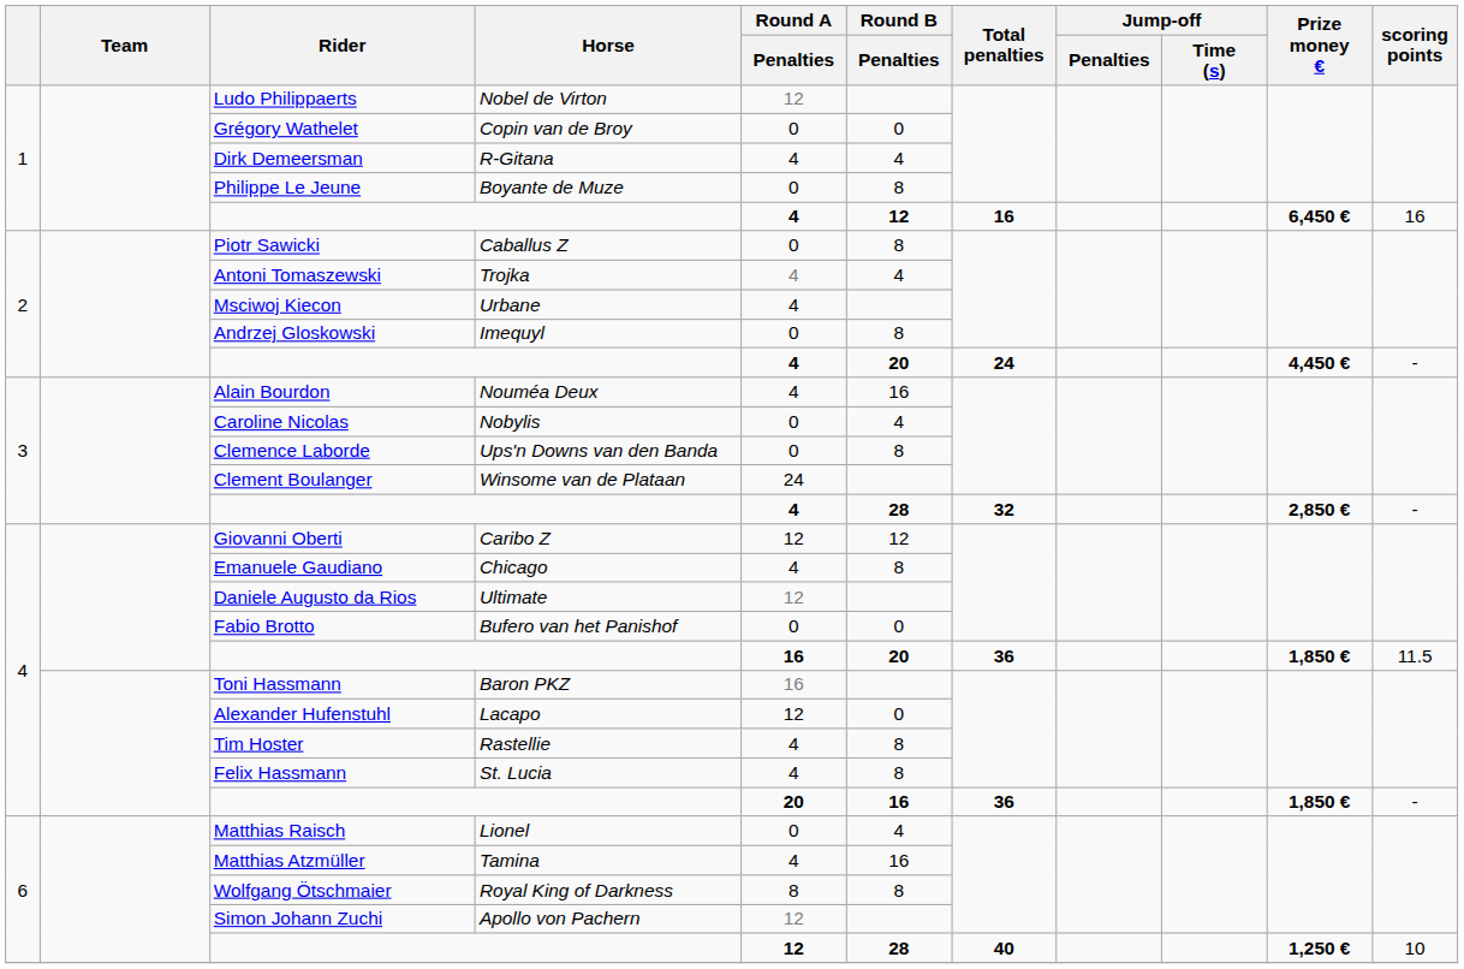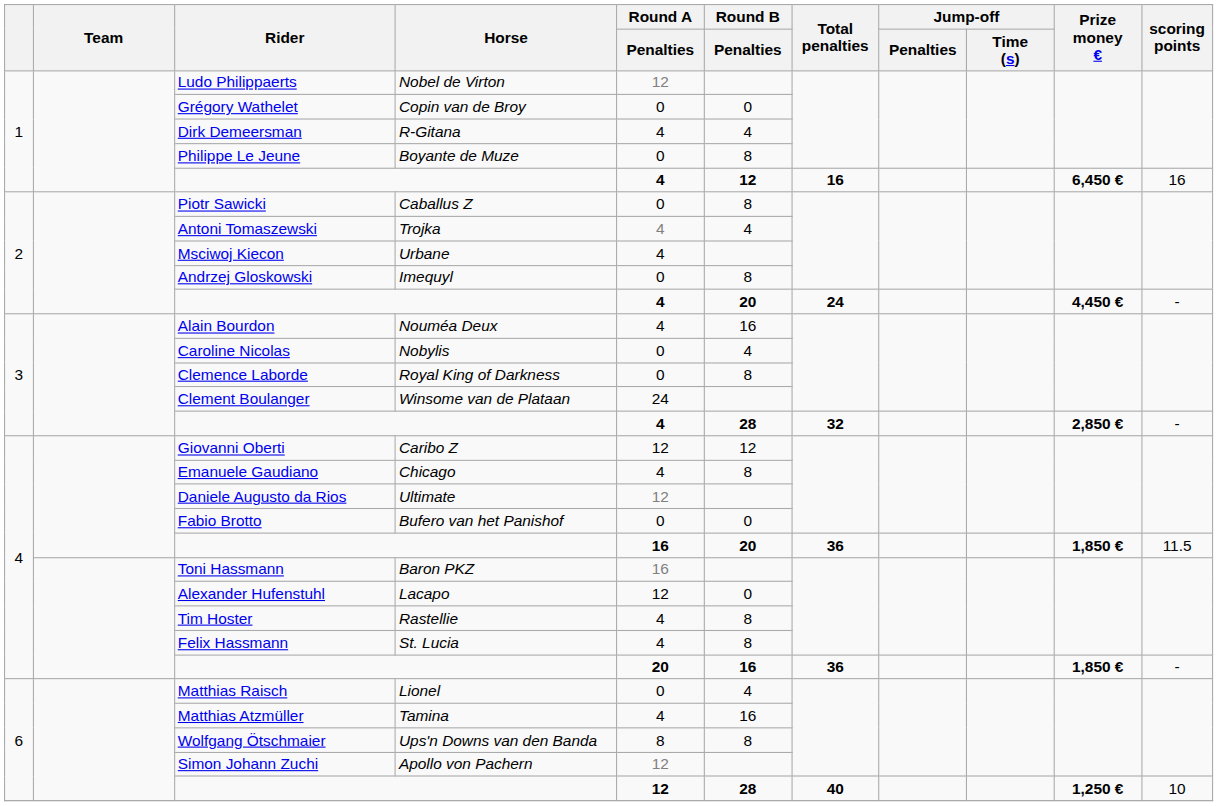 <table class="wikitable" style="font-size: 90%">
 <tr>
 <th rowspan=2 width=20></th>
 <th rowspan=2 width=125>Team</th>
 <th rowspan=2 width=200>Rider</th>
 <th rowspan=2 width=200>Horse</th>
 <th>Round A</th>
 <th>Round B</th>
 <th rowspan=2 width=75>Total penalties</th>
 <th colspan=2>Jump-off</th>
 <th rowspan=2 width=75>Prize money<br><a href='#'>€</a></th>
 <th rowspan=2 width=60>scoring<br>points</th>
 </tr>
 <tr>
 <th width=75>Penalties</th>
 <th width=75>Penalties</th>
 <th width=75>Penalties</th>
 <th width=75>Time<br>(<a href='#'>s</a>)</th>
 </tr>
 <tr>
 <td rowspan=5 align=center>1</td>
 <td rowspan=5></td>
 <td><a href='#'>Ludo Philippaerts</a></td>
 <td><em>Nobel de Virton</em></td>
 <td align=center style=color:gray>12</td>
 <td align=center></td>
 <td rowspan=4></td>
 <td rowspan=4></td>
 <td rowspan=4></td>
 <td rowspan=4></td>
 <td rowspan=4></td>
 </tr>
 <tr>
 <td><a href='#'>Grégory Wathelet</a></td>
 <td><em>Copin van de Broy</em></td>
 <td align=center>0</td>
 <td align=center>0</td>
 </tr>
 <tr>
 <td><a href='#'>Dirk Demeersman</a></td>
 <td><em>R-Gitana</em></td>
 <td align=center>4</td>
 <td align=center>4</td>
 </tr>
 <tr>
 <td><a href='#'>Philippe Le Jeune</a></td>
 <td><em>Boyante de Muze</em></td>
 <td align=center>0</td>
 <td align=center>8</td>
 </tr>
 <tr>
 <td colspan=2></td>
 <td align=center><strong>4</strong></td>
 <td align=center><strong>12</strong></td>
 <td align=center><strong>16</strong></td>
 <td></td>
 <td></td>
 <td align=center><strong>6,450 €</strong></td>
 <td align=center>16</td>
 </tr>
 <tr>
 <td rowspan=5 align=center>2</td>
 <td rowspan=5></td>
 <td><a href='#'>Piotr Sawicki</a></td>
 <td><em>Caballus Z</em></td>
 <td align=center>0</td>
 <td align=center>8</td>
 <td rowspan=4></td>
 <td rowspan=4></td>
 <td rowspan=4></td>
 <td rowspan=4></td>
 </tr>
 <tr>
 <td><a href='#'>Antoni Tomaszewski</a></td>
 <td><em>Trojka</em></td>
 <td align=center style=color:gray>4</td>
 <td align=center>4</td>
 </tr>
 <tr>
 <td><a href='#'>Msciwoj Kiecon</a></td>
 <td><em>Urbane</em></td>
 <td align=center>4</td>
 <td align=center></td>
 </tr>
 <tr>
 <td><a href='#'>Andrzej Gloskowski</a></td>
 <td><em>Imequyl</em></td>
 <td align=center>0</td>
 <td align=center>8</td>
 </tr>
 <tr>
 <td colspan=2></td>
 <td align=center><strong>4</strong></td>
 <td align=center><strong>20</strong></td>
 <td align=center><strong>24</strong></td>
 <td align=center></td>
 <td align=center></td>
 <td align=center><strong>4,450 €</strong></td>
 <td align=center>-</td>
 </tr>
 <tr>
 <td rowspan=5 align=center>3</td>
 <td rowspan=5></td>
 <td><a href='#'>Alain Bourdon</a></td>
 <td><em>Nouméa Deux</em></td>
 <td align=center>4</td>
 <td align=center>16</td>
 <td rowspan=4></td>
 <td rowspan=4></td>
 <td rowspan=4></td>
 <td rowspan=4></td>
 <td rowspan=4></td>
 </tr>
 <tr>
 <td><a href='#'>Caroline Nicolas</a></td>
 <td><em>Nobylis</em></td>
 <td align=center>0</td>
 <td align=center>4</td>
 </tr>
 <tr>
 <td><a href='#'>Clemence Laborde</a></td>
-<td><em>Ups'n Downs van den Banda</em></td>
+<td><em>Royal King of Darkness</em></td>
 <td align=center>0</td>
 <td align=center>8</td>
 </tr>
 <tr>
 <td><a href='#'>Clement Boulanger</a></td>
 <td><em>Winsome van de Plataan</em></td>
 <td align=center>24</td>
 <td align=center></td>
 </tr>
 <tr>
 <td colspan=2></td>
 <td align=center><strong>4</strong></td>
 <td align=center><strong>28</strong></td>
 <td align=center><strong>32</strong></td>
 <td></td>
 <td></td>
 <td align=center><strong>2,850 €</strong></td>
 <td align=center>-</td>
 </tr>
 <tr>
 <td rowspan=10 align=center>4</td>
 <td rowspan=5></td>
 <td><a href='#'>Giovanni Oberti</a></td>
 <td><em>Caribo Z</em></td>
 <td align=center>12</td>
 <td align=center>12</td>
 <td rowspan=4></td>
 <td rowspan=4></td>
 <td rowspan=4></td>
 <td rowspan=4></td>
 <td rowspan=4></td>
 </tr>
 <tr>
 <td><a href='#'>Emanuele Gaudiano</a></td>
 <td><em>Chicago</em></td>
 <td align=center>4</td>
 <td align=center>8</td>
 </tr>
 <tr>
 <td><a href='#'>Daniele Augusto da Rios</a></td>
 <td><em>Ultimate</em></td>
 <td align=center style=color:gray>12</td>
 <td align=center></td>
 </tr>
 <tr>
 <td><a href='#'>Fabio Brotto</a></td>
 <td><em>Bufero van het Panishof</em></td>
 <td align=center>0</td>
 <td align=center>0</td>
 </tr>
 <tr>
 <td colspan=2></td>
 <td align=center><strong>16</strong></td>
 <td align=center><strong>20</strong></td>
 <td align=center><strong>36</strong></td>
 <td></td>
 <td></td>
 <td align=center><strong>1,850 €</strong></td>
 <td align=center>11.5</td>
 </tr>
 <tr>
 <td rowspan=5></td>
 <td><a href='#'>Toni Hassmann</a></td>
 <td><em>Baron PKZ</em></td>
 <td align=center style=color:gray>16</td>
 <td align=center></td>
 <td rowspan=4></td>
 <td rowspan=4></td>
 <td rowspan=4></td>
 <td rowspan=4></td>
 <td rowspan=4></td>
 </tr>
 <tr>
 <td><a href='#'>Alexander Hufenstuhl</a></td>
 <td><em>Lacapo</em></td>
 <td align=center>12</td>
 <td align=center>0</td>
 </tr>
 <tr>
 <td><a href='#'>Tim Hoster</a></td>
 <td><em>Rastellie</em></td>
 <td align=center>4</td>
 <td align=center>8</td>
 </tr>
 <tr>
 <td><a href='#'>Felix Hassmann</a></td>
 <td><em>St. Lucia</em></td>
 <td align=center>4</td>
 <td align=center>8</td>
 </tr>
 <tr>
 <td colspan=2></td>
 <td align=center><strong>20</strong></td>
 <td align=center><strong>16</strong></td>
 <td align=center><strong>36</strong></td>
 <td></td>
 <td></td>
 <td align=center><strong>1,850 €</strong></td>
 <td align=center>-</td>
 </tr>
 <tr>
 <td rowspan=5 align=center>6</td>
 <td rowspan=5></td>
 <td><a href='#'>Matthias Raisch</a></td>
 <td><em>Lionel</em></td>
 <td align=center>0</td>
 <td align=center>4</td>
 <td rowspan=4></td>
 <td rowspan=4></td>
 <td rowspan=4></td>
 <td rowspan=4></td>
 <td rowspan=4></td>
 </tr>
 <tr>
 <td><a href='#'>Matthias Atzmüller</a></td>
 <td><em>Tamina</em></td>
 <td align=center>4</td>
 <td align=center>16</td>
 </tr>
 <tr>
 <td><a href='#'>Wolfgang Ötschmaier</a></td>
-<td><em>Royal King of Darkness</em></td>
+<td><em>Ups'n Downs van den Banda</em></td>
 <td align=center>8</td>
 <td align=center>8</td>
 </tr>
 <tr>
 <td><a href='#'>Simon Johann Zuchi</a></td>
 <td><em>Apollo von Pachern</em></td>
 <td align=center style=color:gray>12</td>
 <td align=center></td>
 </tr>
 <tr>
 <td colspan=2></td>
 <td align=center><strong>12</strong></td>
 <td align=center><strong>28</strong></td>
 <td align=center><strong>40</strong></td>
 <td></td>
 <td></td>
 <td align=center><strong>1,250 €</strong></td>
 <td align=center>10</td>
 </tr>
 <tr>
 </tr>
 </table>
